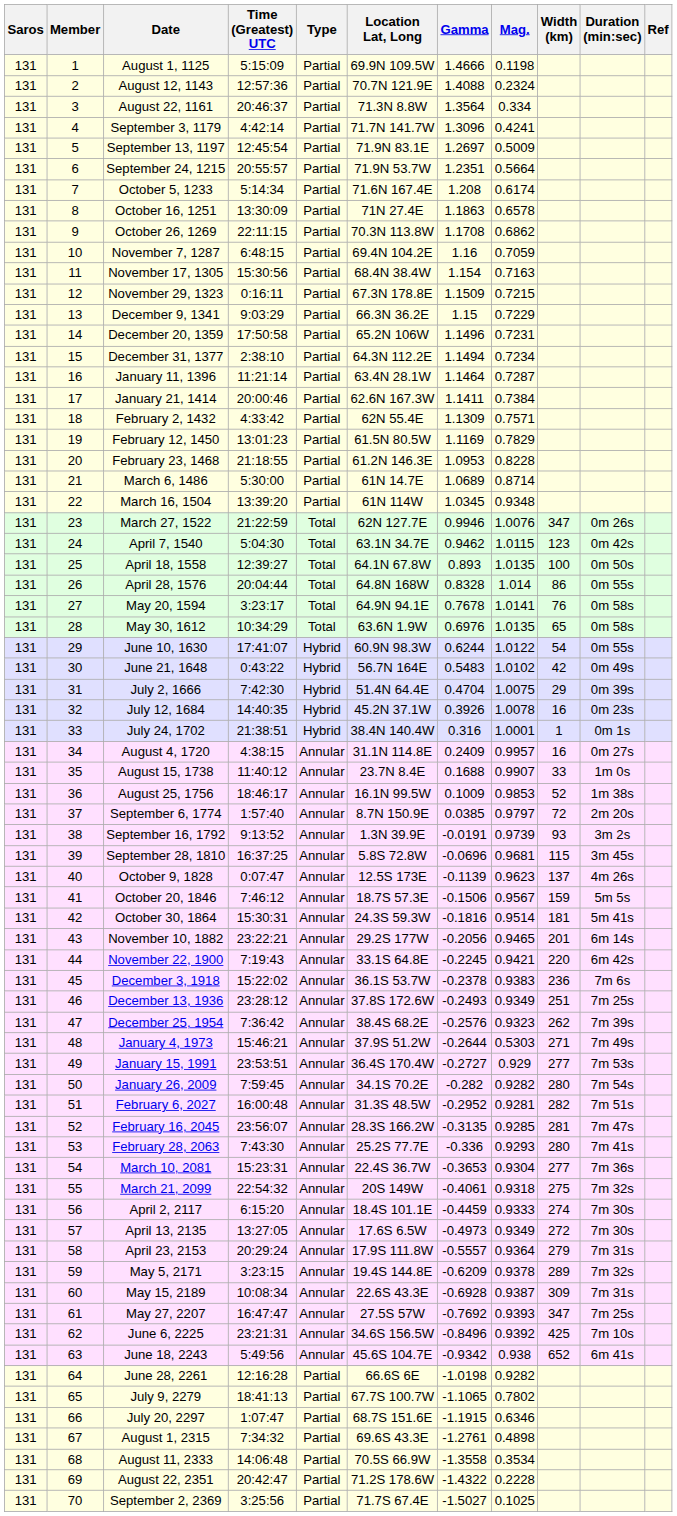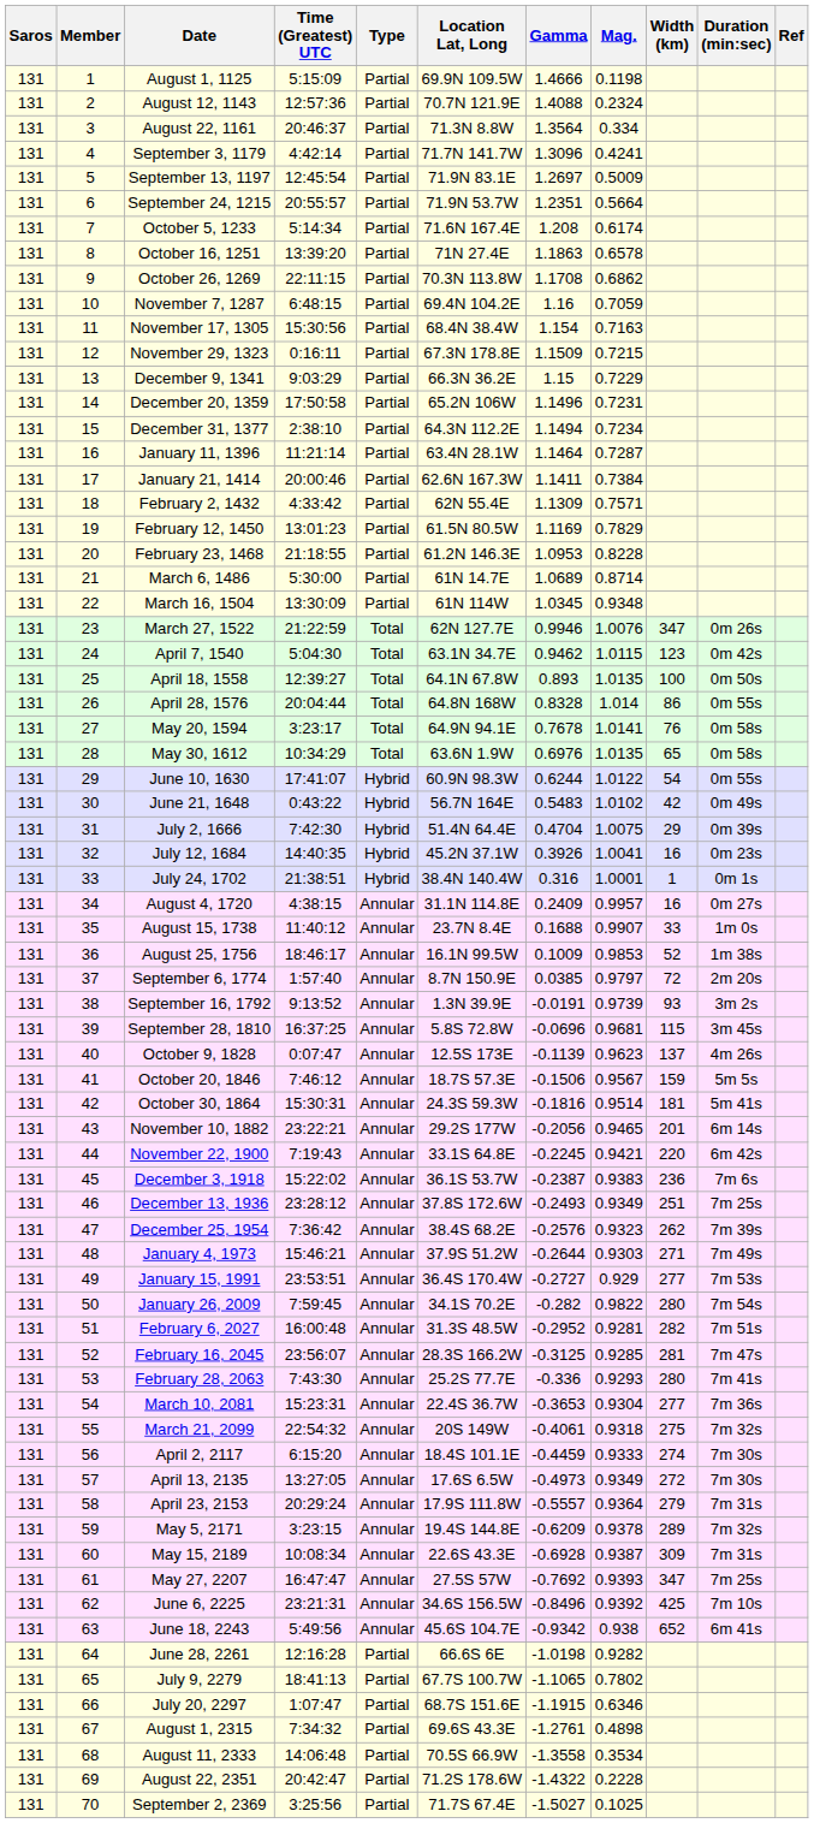 <table class="wikitable sortable">
 <tr align=center>
 <th>Saros</th>
 <th>Member</th>
 <th>Date</th>
 <th>Time<br>(Greatest)<br><a href='#'>UTC</a></th>
 <th>Type</th>
 <th>Location<br>Lat, Long</th>
 <th><a href='#'>Gamma</a></th>
 <th><a href='#'>Mag.</a></th>
 <th>Width<br>(km)</th>
 <th>Duration<br>(min:sec)</th>
 <th>Ref</th>
 </tr>
 <tr align=center bgcolor=#ffffe0>
 <td>131</td>
 <td>1</td>
 <td>August 1, 1125</td>
 <td>5:15:09</td>
 <td>Partial</td>
 <td>69.9N 109.5W</td>
 <td>1.4666</td>
 <td>0.1198</td>
 <td></td>
 <td></td>
 <td></td>
 </tr>
 <tr align=center bgcolor=#ffffe0>
 <td>131</td>
 <td>2</td>
 <td>August 12, 1143</td>
 <td>12:57:36</td>
 <td>Partial</td>
 <td>70.7N 121.9E</td>
 <td>1.4088</td>
 <td>0.2324</td>
 <td></td>
 <td></td>
 <td></td>
 </tr>
 <tr align=center bgcolor=#ffffe0>
 <td>131</td>
 <td>3</td>
 <td>August 22, 1161</td>
 <td>20:46:37</td>
 <td>Partial</td>
 <td>71.3N 8.8W</td>
 <td>1.3564</td>
 <td>0.334</td>
 <td></td>
 <td></td>
 <td></td>
 </tr>
 <tr align=center bgcolor=#ffffe0>
 <td>131</td>
 <td>4</td>
 <td>September 3, 1179</td>
 <td>4:42:14</td>
 <td>Partial</td>
 <td>71.7N 141.7W</td>
 <td>1.3096</td>
 <td>0.4241</td>
 <td></td>
 <td></td>
 <td></td>
 </tr>
 <tr align=center bgcolor=#ffffe0>
 <td>131</td>
 <td>5</td>
 <td>September 13, 1197</td>
 <td>12:45:54</td>
 <td>Partial</td>
 <td>71.9N 83.1E</td>
 <td>1.2697</td>
 <td>0.5009</td>
 <td></td>
 <td></td>
 <td></td>
 </tr>
 <tr align=center bgcolor=#ffffe0>
 <td>131</td>
 <td>6</td>
 <td>September 24, 1215</td>
 <td>20:55:57</td>
 <td>Partial</td>
 <td>71.9N 53.7W</td>
 <td>1.2351</td>
 <td>0.5664</td>
 <td></td>
 <td></td>
 <td></td>
 </tr>
 <tr align=center bgcolor=#ffffe0>
 <td>131</td>
 <td>7</td>
 <td>October 5, 1233</td>
 <td>5:14:34</td>
 <td>Partial</td>
 <td>71.6N 167.4E</td>
 <td>1.208</td>
 <td>0.6174</td>
 <td></td>
 <td></td>
 <td></td>
 </tr>
 <tr align=center bgcolor=#ffffe0>
 <td>131</td>
 <td>8</td>
 <td>October 16, 1251</td>
-<td>13:30:09</td>
+<td>13:39:20</td>
 <td>Partial</td>
 <td>71N 27.4E</td>
 <td>1.1863</td>
 <td>0.6578</td>
 <td></td>
 <td></td>
 <td></td>
 </tr>
 <tr align=center bgcolor=#ffffe0>
 <td>131</td>
 <td>9</td>
 <td>October 26, 1269</td>
 <td>22:11:15</td>
 <td>Partial</td>
 <td>70.3N 113.8W</td>
 <td>1.1708</td>
 <td>0.6862</td>
 <td></td>
 <td></td>
 <td></td>
 </tr>
 <tr align=center bgcolor=#ffffe0>
 <td>131</td>
 <td>10</td>
 <td>November 7, 1287</td>
 <td>6:48:15</td>
 <td>Partial</td>
 <td>69.4N 104.2E</td>
 <td>1.16</td>
 <td>0.7059</td>
 <td></td>
 <td></td>
 <td></td>
 </tr>
 <tr align=center bgcolor=#ffffe0>
 <td>131</td>
 <td>11</td>
 <td>November 17, 1305</td>
 <td>15:30:56</td>
 <td>Partial</td>
 <td>68.4N 38.4W</td>
 <td>1.154</td>
 <td>0.7163</td>
 <td></td>
 <td></td>
 <td></td>
 </tr>
 <tr align=center bgcolor=#ffffe0>
 <td>131</td>
 <td>12</td>
 <td>November 29, 1323</td>
 <td>0:16:11</td>
 <td>Partial</td>
 <td>67.3N 178.8E</td>
 <td>1.1509</td>
 <td>0.7215</td>
 <td></td>
 <td></td>
 <td></td>
 </tr>
 <tr align=center bgcolor=#ffffe0>
 <td>131</td>
 <td>13</td>
 <td>December 9, 1341</td>
 <td>9:03:29</td>
 <td>Partial</td>
 <td>66.3N 36.2E</td>
 <td>1.15</td>
 <td>0.7229</td>
 <td></td>
 <td></td>
 <td></td>
 </tr>
 <tr align=center bgcolor=#ffffe0>
 <td>131</td>
 <td>14</td>
 <td>December 20, 1359</td>
 <td>17:50:58</td>
 <td>Partial</td>
 <td>65.2N 106W</td>
 <td>1.1496</td>
 <td>0.7231</td>
 <td></td>
 <td></td>
 <td></td>
 </tr>
 <tr align=center bgcolor=#ffffe0>
 <td>131</td>
 <td>15</td>
 <td>December 31, 1377</td>
 <td>2:38:10</td>
 <td>Partial</td>
 <td>64.3N 112.2E</td>
 <td>1.1494</td>
 <td>0.7234</td>
 <td></td>
 <td></td>
 <td></td>
 </tr>
 <tr align=center bgcolor=#ffffe0>
 <td>131</td>
 <td>16</td>
 <td>January 11, 1396</td>
 <td>11:21:14</td>
 <td>Partial</td>
 <td>63.4N 28.1W</td>
 <td>1.1464</td>
 <td>0.7287</td>
 <td></td>
 <td></td>
 <td></td>
 </tr>
 <tr align=center bgcolor=#ffffe0>
 <td>131</td>
 <td>17</td>
 <td>January 21, 1414</td>
 <td>20:00:46</td>
 <td>Partial</td>
 <td>62.6N 167.3W</td>
 <td>1.1411</td>
 <td>0.7384</td>
 <td></td>
 <td></td>
 <td></td>
 </tr>
 <tr align=center bgcolor=#ffffe0>
 <td>131</td>
 <td>18</td>
 <td>February 2, 1432</td>
 <td>4:33:42</td>
 <td>Partial</td>
 <td>62N 55.4E</td>
 <td>1.1309</td>
 <td>0.7571</td>
 <td></td>
 <td></td>
 <td></td>
 </tr>
 <tr align=center bgcolor=#ffffe0>
 <td>131</td>
 <td>19</td>
 <td>February 12, 1450</td>
 <td>13:01:23</td>
 <td>Partial</td>
 <td>61.5N 80.5W</td>
 <td>1.1169</td>
 <td>0.7829</td>
 <td></td>
 <td></td>
 <td></td>
 </tr>
 <tr align=center bgcolor=#ffffe0>
 <td>131</td>
 <td>20</td>
 <td>February 23, 1468</td>
 <td>21:18:55</td>
 <td>Partial</td>
 <td>61.2N 146.3E</td>
 <td>1.0953</td>
 <td>0.8228</td>
 <td></td>
 <td></td>
 <td></td>
 </tr>
 <tr align=center bgcolor=#ffffe0>
 <td>131</td>
 <td>21</td>
 <td>March 6, 1486</td>
 <td>5:30:00</td>
 <td>Partial</td>
 <td>61N 14.7E</td>
 <td>1.0689</td>
 <td>0.8714</td>
 <td></td>
 <td></td>
 <td></td>
 </tr>
 <tr align=center bgcolor=#ffffe0>
 <td>131</td>
 <td>22</td>
 <td>March 16, 1504</td>
-<td>13:39:20</td>
+<td>13:30:09</td>
 <td>Partial</td>
 <td>61N 114W</td>
 <td>1.0345</td>
 <td>0.9348</td>
 <td></td>
 <td></td>
 <td></td>
 </tr>
 <tr align=center bgcolor=#e0ffe0>
 <td>131</td>
 <td>23</td>
 <td>March 27, 1522</td>
 <td>21:22:59</td>
 <td>Total</td>
 <td>62N 127.7E</td>
 <td>0.9946</td>
 <td>1.0076</td>
 <td>347</td>
 <td>0m 26s</td>
 <td></td>
 </tr>
 <tr align=center bgcolor=#e0ffe0>
 <td>131</td>
 <td>24</td>
 <td>April 7, 1540</td>
 <td>5:04:30</td>
 <td>Total</td>
 <td>63.1N 34.7E</td>
 <td>0.9462</td>
 <td>1.0115</td>
 <td>123</td>
 <td>0m 42s</td>
 <td></td>
 </tr>
 <tr align=center bgcolor=#e0ffe0>
 <td>131</td>
 <td>25</td>
 <td>April 18, 1558</td>
 <td>12:39:27</td>
 <td>Total</td>
 <td>64.1N 67.8W</td>
 <td>0.893</td>
 <td>1.0135</td>
 <td>100</td>
 <td>0m 50s</td>
 <td></td>
 </tr>
 <tr align=center bgcolor=#e0ffe0>
 <td>131</td>
 <td>26</td>
 <td>April 28, 1576</td>
 <td>20:04:44</td>
 <td>Total</td>
 <td>64.8N 168W</td>
 <td>0.8328</td>
 <td>1.014</td>
 <td>86</td>
 <td>0m 55s</td>
 <td></td>
 </tr>
 <tr align=center bgcolor=#e0ffe0>
 <td>131</td>
 <td>27</td>
 <td>May 20, 1594</td>
 <td>3:23:17</td>
 <td>Total</td>
 <td>64.9N 94.1E</td>
 <td>0.7678</td>
 <td>1.0141</td>
 <td>76</td>
 <td>0m 58s</td>
 <td></td>
 </tr>
 <tr align=center bgcolor=#e0ffe0>
 <td>131</td>
 <td>28</td>
 <td>May 30, 1612</td>
 <td>10:34:29</td>
 <td>Total</td>
 <td>63.6N 1.9W</td>
 <td>0.6976</td>
 <td>1.0135</td>
 <td>65</td>
 <td>0m 58s</td>
 <td></td>
 </tr>
 <tr align=center bgcolor=#e0e0ff>
 <td>131</td>
 <td>29</td>
 <td>June 10, 1630</td>
 <td>17:41:07</td>
 <td>Hybrid</td>
 <td>60.9N 98.3W</td>
 <td>0.6244</td>
 <td>1.0122</td>
 <td>54</td>
 <td>0m 55s</td>
 <td></td>
 </tr>
 <tr align=center bgcolor=#e0e0ff>
 <td>131</td>
 <td>30</td>
 <td>June 21, 1648</td>
 <td>0:43:22</td>
 <td>Hybrid</td>
 <td>56.7N 164E</td>
 <td>0.5483</td>
 <td>1.0102</td>
 <td>42</td>
 <td>0m 49s</td>
 <td></td>
 </tr>
 <tr align=center bgcolor=#e0e0ff>
 <td>131</td>
 <td>31</td>
 <td>July 2, 1666</td>
 <td>7:42:30</td>
 <td>Hybrid</td>
 <td>51.4N 64.4E</td>
 <td>0.4704</td>
 <td>1.0075</td>
 <td>29</td>
 <td>0m 39s</td>
 <td></td>
 </tr>
 <tr align=center bgcolor=#e0e0ff>
 <td>131</td>
 <td>32</td>
 <td>July 12, 1684</td>
 <td>14:40:35</td>
 <td>Hybrid</td>
 <td>45.2N 37.1W</td>
 <td>0.3926</td>
-<td>1.0078</td>
+<td>1.0041</td>
 <td>16</td>
 <td>0m 23s</td>
 <td></td>
 </tr>
 <tr align=center bgcolor=#e0e0ff>
 <td>131</td>
 <td>33</td>
 <td>July 24, 1702</td>
 <td>21:38:51</td>
 <td>Hybrid</td>
 <td>38.4N 140.4W</td>
 <td>0.316</td>
 <td>1.0001</td>
 <td>1</td>
 <td>0m 1s</td>
 <td></td>
 </tr>
 <tr align=center bgcolor=#ffe0ff>
 <td>131</td>
 <td>34</td>
 <td>August 4, 1720</td>
 <td>4:38:15</td>
 <td>Annular</td>
 <td>31.1N 114.8E</td>
 <td>0.2409</td>
 <td>0.9957</td>
 <td>16</td>
 <td>0m 27s</td>
 <td></td>
 </tr>
 <tr align=center bgcolor=#ffe0ff>
 <td>131</td>
 <td>35</td>
 <td>August 15, 1738</td>
 <td>11:40:12</td>
 <td>Annular</td>
 <td>23.7N 8.4E</td>
 <td>0.1688</td>
 <td>0.9907</td>
 <td>33</td>
 <td>1m 0s</td>
 <td></td>
 </tr>
 <tr align=center bgcolor=#ffe0ff>
 <td>131</td>
 <td>36</td>
 <td>August 25, 1756</td>
 <td>18:46:17</td>
 <td>Annular</td>
 <td>16.1N 99.5W</td>
 <td>0.1009</td>
 <td>0.9853</td>
 <td>52</td>
 <td>1m 38s</td>
 <td></td>
 </tr>
 <tr align=center bgcolor=#ffe0ff>
 <td>131</td>
 <td>37</td>
 <td>September 6, 1774</td>
 <td>1:57:40</td>
 <td>Annular</td>
 <td>8.7N 150.9E</td>
 <td>0.0385</td>
 <td>0.9797</td>
 <td>72</td>
 <td>2m 20s</td>
 <td></td>
 </tr>
 <tr align=center bgcolor=#ffe0ff>
 <td>131</td>
 <td>38</td>
 <td>September 16, 1792</td>
 <td>9:13:52</td>
 <td>Annular</td>
 <td>1.3N 39.9E</td>
 <td>-0.0191</td>
 <td>0.9739</td>
 <td>93</td>
 <td>3m 2s</td>
 <td></td>
 </tr>
 <tr align=center bgcolor=#ffe0ff>
 <td>131</td>
 <td>39</td>
 <td>September 28, 1810</td>
 <td>16:37:25</td>
 <td>Annular</td>
 <td>5.8S 72.8W</td>
 <td>-0.0696</td>
 <td>0.9681</td>
 <td>115</td>
 <td>3m 45s</td>
 <td></td>
 </tr>
 <tr align=center bgcolor=#ffe0ff>
 <td>131</td>
 <td>40</td>
 <td>October 9, 1828</td>
 <td>0:07:47</td>
 <td>Annular</td>
 <td>12.5S 173E</td>
 <td>-0.1139</td>
 <td>0.9623</td>
 <td>137</td>
 <td>4m 26s</td>
 <td></td>
 </tr>
 <tr align=center bgcolor=#ffe0ff>
 <td>131</td>
 <td>41</td>
 <td>October 20, 1846</td>
 <td>7:46:12</td>
 <td>Annular</td>
 <td>18.7S 57.3E</td>
 <td>-0.1506</td>
 <td>0.9567</td>
 <td>159</td>
 <td>5m 5s</td>
 <td></td>
 </tr>
 <tr align=center bgcolor=#ffe0ff>
 <td>131</td>
 <td>42</td>
 <td>October 30, 1864</td>
 <td>15:30:31</td>
 <td>Annular</td>
 <td>24.3S 59.3W</td>
 <td>-0.1816</td>
 <td>0.9514</td>
 <td>181</td>
 <td>5m 41s</td>
 <td></td>
 </tr>
 <tr align=center bgcolor=#ffe0ff>
 <td>131</td>
 <td>43</td>
 <td>November 10, 1882</td>
 <td>23:22:21</td>
 <td>Annular</td>
 <td>29.2S 177W</td>
 <td>-0.2056</td>
 <td>0.9465</td>
 <td>201</td>
 <td>6m 14s</td>
 <td></td>
 </tr>
 <tr align=center bgcolor=#ffe0ff>
 <td>131</td>
 <td>44</td>
 <td><a href='#'>November 22, 1900</a></td>
 <td>7:19:43</td>
 <td>Annular</td>
 <td>33.1S 64.8E</td>
 <td>-0.2245</td>
 <td>0.9421</td>
 <td>220</td>
 <td>6m 42s</td>
 <td></td>
 </tr>
 <tr align=center bgcolor=#ffe0ff>
 <td>131</td>
 <td>45</td>
 <td><a href='#'>December 3, 1918</a></td>
 <td>15:22:02</td>
 <td>Annular</td>
 <td>36.1S 53.7W</td>
-<td>-0.2378</td>
+<td>-0.2387</td>
 <td>0.9383</td>
 <td>236</td>
 <td>7m 6s</td>
 <td></td>
 </tr>
 <tr align=center bgcolor=#ffe0ff>
 <td>131</td>
 <td>46</td>
 <td><a href='#'>December 13, 1936</a></td>
 <td>23:28:12</td>
 <td>Annular</td>
 <td>37.8S 172.6W</td>
 <td>-0.2493</td>
 <td>0.9349</td>
 <td>251</td>
 <td>7m 25s</td>
 <td></td>
 </tr>
 <tr align=center bgcolor=#ffe0ff>
 <td>131</td>
 <td>47</td>
 <td><a href='#'>December 25, 1954</a></td>
 <td>7:36:42</td>
 <td>Annular</td>
 <td>38.4S 68.2E</td>
 <td>-0.2576</td>
 <td>0.9323</td>
 <td>262</td>
 <td>7m 39s</td>
 <td></td>
 </tr>
 <tr align=center bgcolor=#ffe0ff>
 <td>131</td>
 <td>48</td>
 <td><a href='#'>January 4, 1973</a></td>
 <td>15:46:21</td>
 <td>Annular</td>
 <td>37.9S 51.2W</td>
 <td>-0.2644</td>
-<td>0.5303</td>
+<td>0.9303</td>
 <td>271</td>
 <td>7m 49s</td>
 <td></td>
 </tr>
 <tr align=center bgcolor=#ffe0ff>
 <td>131</td>
 <td>49</td>
 <td><a href='#'>January 15, 1991</a></td>
 <td>23:53:51</td>
 <td>Annular</td>
 <td>36.4S 170.4W</td>
 <td>-0.2727</td>
 <td>0.929</td>
 <td>277</td>
 <td>7m 53s</td>
 <td></td>
 </tr>
 <tr align=center bgcolor=#ffe0ff>
 <td>131</td>
 <td>50</td>
 <td><a href='#'>January 26, 2009</a></td>
 <td>7:59:45</td>
 <td>Annular</td>
 <td>34.1S 70.2E</td>
 <td>-0.282</td>
-<td>0.9282</td>
+<td>0.9822</td>
 <td>280</td>
 <td>7m 54s</td>
 <td></td>
 </tr>
 <tr align=center bgcolor=#ffe0ff>
 <td>131</td>
 <td>51</td>
 <td><a href='#'>February 6, 2027</a></td>
 <td>16:00:48</td>
 <td>Annular</td>
 <td>31.3S 48.5W</td>
 <td>-0.2952</td>
 <td>0.9281</td>
 <td>282</td>
 <td>7m 51s</td>
 <td></td>
 </tr>
 <tr align=center bgcolor=#ffe0ff>
 <td>131</td>
 <td>52</td>
 <td><a href='#'>February 16, 2045</a></td>
 <td>23:56:07</td>
 <td>Annular</td>
 <td>28.3S 166.2W</td>
-<td>-0.3135</td>
+<td>-0.3125</td>
 <td>0.9285</td>
 <td>281</td>
 <td>7m 47s</td>
 <td></td>
 </tr>
 <tr align=center bgcolor=#ffe0ff>
 <td>131</td>
 <td>53</td>
 <td><a href='#'>February 28, 2063</a></td>
 <td>7:43:30</td>
 <td>Annular</td>
 <td>25.2S 77.7E</td>
 <td>-0.336</td>
 <td>0.9293</td>
 <td>280</td>
 <td>7m 41s</td>
 <td></td>
 </tr>
 <tr align=center bgcolor=#ffe0ff>
 <td>131</td>
 <td>54</td>
 <td><a href='#'>March 10, 2081</a></td>
 <td>15:23:31</td>
 <td>Annular</td>
 <td>22.4S 36.7W</td>
 <td>-0.3653</td>
 <td>0.9304</td>
 <td>277</td>
 <td>7m 36s</td>
 <td></td>
 </tr>
 <tr align=center bgcolor=#ffe0ff>
 <td>131</td>
 <td>55</td>
 <td><a href='#'>March 21, 2099</a></td>
 <td>22:54:32</td>
 <td>Annular</td>
 <td>20S 149W</td>
 <td>-0.4061</td>
 <td>0.9318</td>
 <td>275</td>
 <td>7m 32s</td>
 <td></td>
 </tr>
 <tr align=center bgcolor=#ffe0ff>
 <td>131</td>
 <td>56</td>
 <td>April 2, 2117</td>
 <td>6:15:20</td>
 <td>Annular</td>
 <td>18.4S 101.1E</td>
 <td>-0.4459</td>
 <td>0.9333</td>
 <td>274</td>
 <td>7m 30s</td>
 <td></td>
 </tr>
 <tr align=center bgcolor=#ffe0ff>
 <td>131</td>
 <td>57</td>
 <td>April 13, 2135</td>
 <td>13:27:05</td>
 <td>Annular</td>
 <td>17.6S 6.5W</td>
 <td>-0.4973</td>
 <td>0.9349</td>
 <td>272</td>
 <td>7m 30s</td>
 <td></td>
 </tr>
 <tr align=center bgcolor=#ffe0ff>
 <td>131</td>
 <td>58</td>
 <td>April 23, 2153</td>
 <td>20:29:24</td>
 <td>Annular</td>
 <td>17.9S 111.8W</td>
 <td>-0.5557</td>
 <td>0.9364</td>
 <td>279</td>
 <td>7m 31s</td>
 <td></td>
 </tr>
 <tr align=center bgcolor=#ffe0ff>
 <td>131</td>
 <td>59</td>
 <td>May 5, 2171</td>
 <td>3:23:15</td>
 <td>Annular</td>
 <td>19.4S 144.8E</td>
 <td>-0.6209</td>
 <td>0.9378</td>
 <td>289</td>
 <td>7m 32s</td>
 <td></td>
 </tr>
 <tr align=center bgcolor=#ffe0ff>
 <td>131</td>
 <td>60</td>
 <td>May 15, 2189</td>
 <td>10:08:34</td>
 <td>Annular</td>
 <td>22.6S 43.3E</td>
 <td>-0.6928</td>
 <td>0.9387</td>
 <td>309</td>
 <td>7m 31s</td>
 <td></td>
 </tr>
 <tr align=center bgcolor=#ffe0ff>
 <td>131</td>
 <td>61</td>
 <td>May 27, 2207</td>
 <td>16:47:47</td>
 <td>Annular</td>
 <td>27.5S 57W</td>
 <td>-0.7692</td>
 <td>0.9393</td>
 <td>347</td>
 <td>7m 25s</td>
 <td></td>
 </tr>
 <tr align=center bgcolor=#ffe0ff>
 <td>131</td>
 <td>62</td>
 <td>June 6, 2225</td>
 <td>23:21:31</td>
 <td>Annular</td>
 <td>34.6S 156.5W</td>
 <td>-0.8496</td>
 <td>0.9392</td>
 <td>425</td>
 <td>7m 10s</td>
 <td></td>
 </tr>
 <tr align=center bgcolor=#ffe0ff>
 <td>131</td>
 <td>63</td>
 <td>June 18, 2243</td>
 <td>5:49:56</td>
 <td>Annular</td>
 <td>45.6S 104.7E</td>
 <td>-0.9342</td>
 <td>0.938</td>
 <td>652</td>
 <td>6m 41s</td>
 <td></td>
 </tr>
 <tr align=center bgcolor=#ffffe0>
 <td>131</td>
 <td>64</td>
 <td>June 28, 2261</td>
 <td>12:16:28</td>
 <td>Partial</td>
 <td>66.6S 6E</td>
 <td>-1.0198</td>
 <td>0.9282</td>
 <td></td>
 <td></td>
 <td></td>
 </tr>
 <tr align=center bgcolor=#ffffe0>
 <td>131</td>
 <td>65</td>
 <td>July 9, 2279</td>
 <td>18:41:13</td>
 <td>Partial</td>
 <td>67.7S 100.7W</td>
 <td>-1.1065</td>
 <td>0.7802</td>
 <td></td>
 <td></td>
 <td></td>
 </tr>
 <tr align=center bgcolor=#ffffe0>
 <td>131</td>
 <td>66</td>
 <td>July 20, 2297</td>
 <td>1:07:47</td>
 <td>Partial</td>
 <td>68.7S 151.6E</td>
 <td>-1.1915</td>
 <td>0.6346</td>
 <td></td>
 <td></td>
 <td></td>
 </tr>
 <tr align=center bgcolor=#ffffe0>
 <td>131</td>
 <td>67</td>
 <td>August 1, 2315</td>
 <td>7:34:32</td>
 <td>Partial</td>
 <td>69.6S 43.3E</td>
 <td>-1.2761</td>
 <td>0.4898</td>
 <td></td>
 <td></td>
 <td></td>
 </tr>
 <tr align=center bgcolor=#ffffe0>
 <td>131</td>
 <td>68</td>
 <td>August 11, 2333</td>
 <td>14:06:48</td>
 <td>Partial</td>
 <td>70.5S 66.9W</td>
 <td>-1.3558</td>
 <td>0.3534</td>
 <td></td>
 <td></td>
 <td></td>
 </tr>
 <tr align=center bgcolor=#ffffe0>
 <td>131</td>
 <td>69</td>
 <td>August 22, 2351</td>
 <td>20:42:47</td>
 <td>Partial</td>
 <td>71.2S 178.6W</td>
 <td>-1.4322</td>
 <td>0.2228</td>
 <td></td>
 <td></td>
 <td></td>
 </tr>
 <tr align=center bgcolor=#ffffe0>
 <td>131</td>
 <td>70</td>
 <td>September 2, 2369</td>
 <td>3:25:56</td>
 <td>Partial</td>
 <td>71.7S 67.4E</td>
 <td>-1.5027</td>
 <td>0.1025</td>
 <td></td>
 <td></td>
 <td></td>
 </tr>
 </table>
